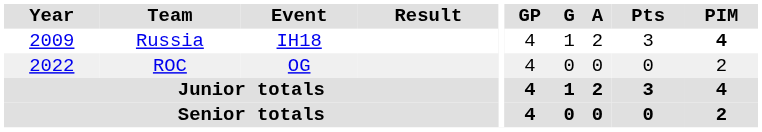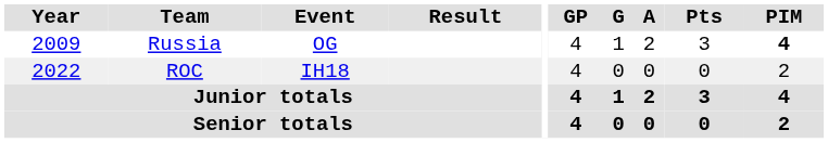 <table border="0" cellpadding="1" cellspacing="0" ID="Table3" style="text-align:center; width:40em">
 <tr ALIGN="center" bgcolor="#e0e0e0">
 <th>Year</th>
 <th>Team</th>
 <th>Event</th>
 <th>Result</th>
 <th rowspan="99" bgcolor="#ffffff"></th>
 <th>GP</th>
 <th>G</th>
 <th>A</th>
 <th>Pts</th>
 <th>PIM</th>
 </tr>
 <tr>
 <td><a href='#'>2009</a></td>
 <td><a href='#'>Russia</a></td>
-<td><a href='#'>IH18</a></td>
+<td><a href='#'>OG</a></td>
 <td></td>
 <td>4</td>
 <td>1</td>
 <td>2</td>
 <td>3</td>
 <td><strong>4</strong></td>
 </tr>
 <tr bgcolor="#f0f0f0">
 <td><a href='#'>2022</a></td>
 <td><a href='#'>ROC</a></td>
-<td><a href='#'>OG</a></td>
+<td><a href='#'>IH18</a></td>
 <td></td>
 <td>4</td>
 <td>0</td>
 <td>0</td>
 <td>0</td>
 <td>2</td>
 </tr>
 <tr bgcolor="#e0e0e0">
 <th colspan="4">Junior totals</th>
 <th>4</th>
 <th>1</th>
 <th>2</th>
 <th>3</th>
 <th>4</th>
 </tr>
 <tr bgcolor="#e0e0e0">
 <th colspan="4">Senior totals</th>
 <th>4</th>
 <th>0</th>
 <th>0</th>
 <th>0</th>
 <th>2</th>
 </tr>
 </table>
